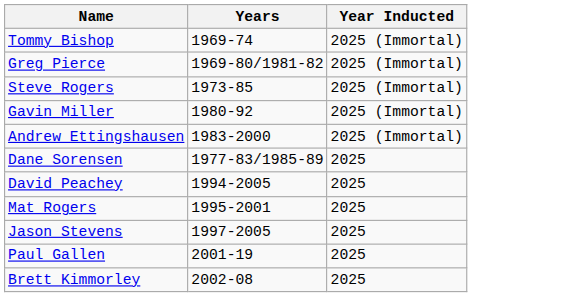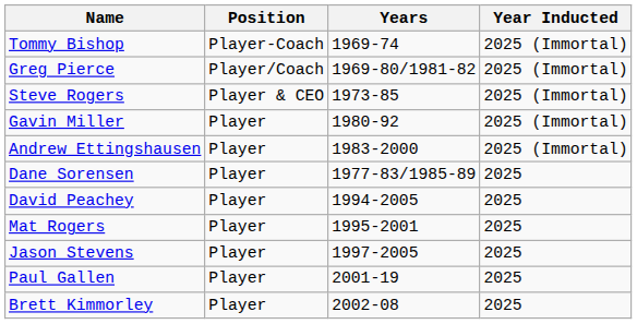 <table class="wikitable">
 <tr>
 <th>Name</th>
+<th>Position</th>
 <th>Years</th>
 <th>Year Inducted</th>
 </tr>
 <tr>
 <td><a href='#'>Tommy Bishop</a></td>
+<td>Player-Coach</td>
 <td>1969-74</td>
 <td>2025 (Immortal)</td>
 </tr>
 <tr>
 <td><a href='#'>Greg Pierce</a></td>
+<td>Player/Coach</td>
 <td>1969-80/1981-82</td>
 <td>2025 (Immortal)</td>
 </tr>
 <tr>
 <td><a href='#'>Steve Rogers</a></td>
+<td>Player & CEO</td>
 <td>1973-85</td>
 <td>2025 (Immortal)</td>
 </tr>
 <tr>
 <td><a href='#'>Gavin Miller</a></td>
+<td>Player</td>
 <td>1980-92</td>
 <td>2025 (Immortal)</td>
 </tr>
 <tr>
 <td><a href='#'>Andrew Ettingshausen</a></td>
+<td>Player</td>
 <td>1983-2000</td>
 <td>2025 (Immortal)</td>
 </tr>
 <tr>
 <td><a href='#'>Dane Sorensen</a></td>
+<td>Player</td>
 <td>1977-83/1985-89</td>
 <td>2025</td>
 </tr>
 <tr>
 <td><a href='#'>David Peachey</a></td>
+<td>Player</td>
 <td>1994-2005</td>
 <td>2025</td>
 </tr>
 <tr>
 <td><a href='#'>Mat Rogers</a></td>
+<td>Player</td>
 <td>1995-2001</td>
 <td>2025</td>
 </tr>
 <tr>
 <td><a href='#'>Jason Stevens</a></td>
+<td>Player</td>
 <td>1997-2005</td>
 <td>2025</td>
 </tr>
 <tr>
 <td><a href='#'>Paul Gallen</a></td>
+<td>Player</td>
 <td>2001-19</td>
 <td>2025</td>
 </tr>
 <tr>
 <td><a href='#'>Brett Kimmorley</a></td>
+<td>Player</td>
 <td>2002-08</td>
 <td>2025</td>
 </tr>
 </table>
